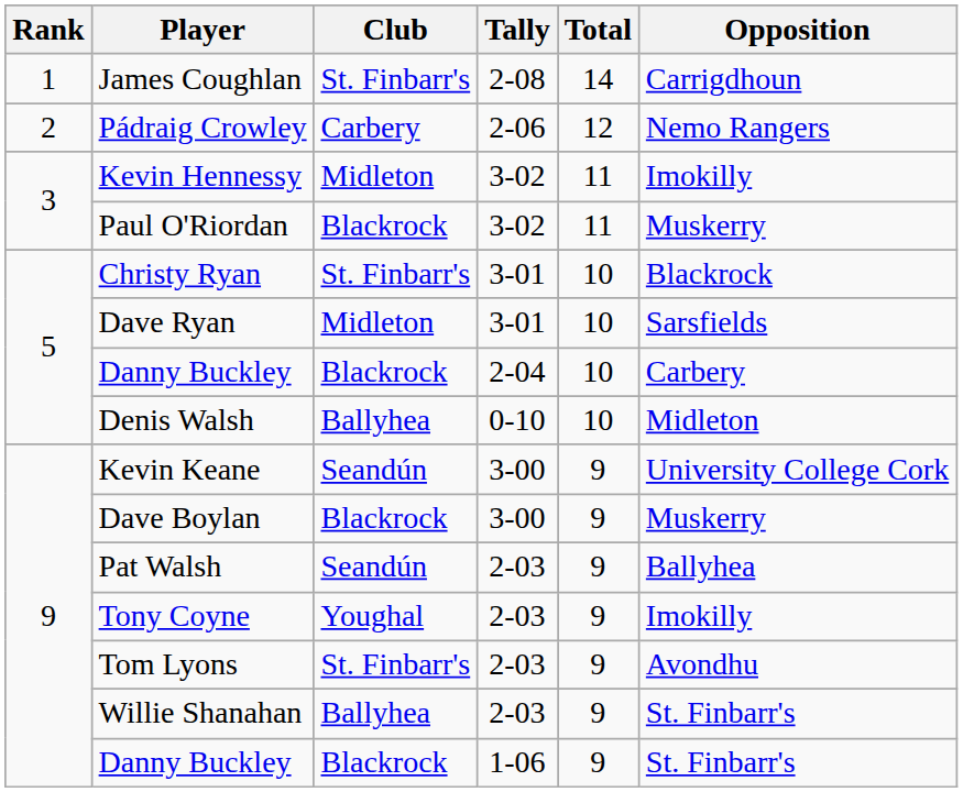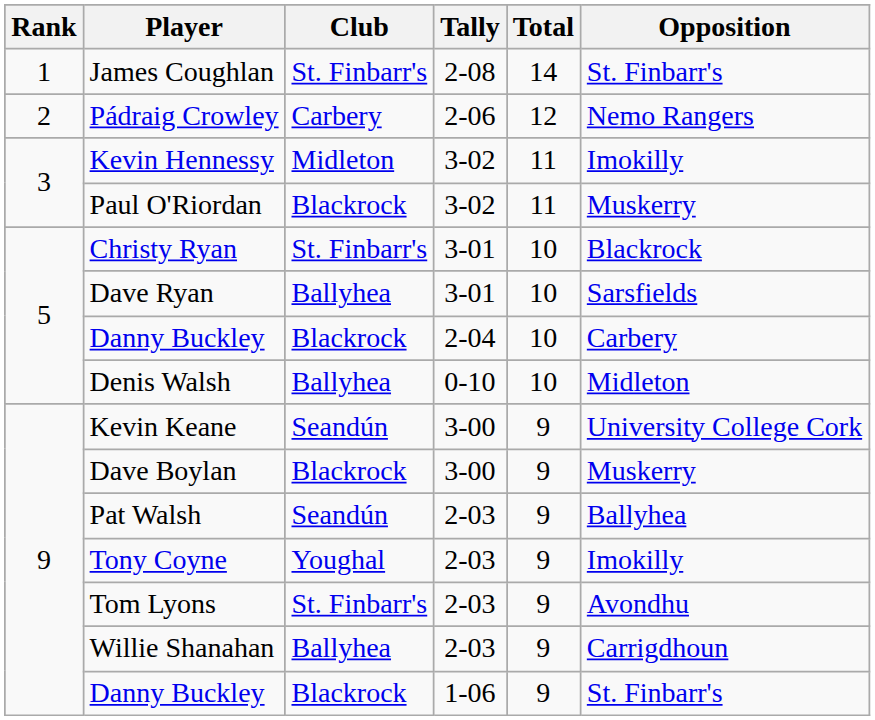 <table class="wikitable">
 <tr>
 <th>Rank</th>
 <th>Player</th>
 <th>Club</th>
 <th>Tally</th>
 <th>Total</th>
 <th>Opposition</th>
 </tr>
 <tr>
 <td rowspan="1" style="text-align:center;">1</td>
 <td>James Coughlan</td>
 <td><a href='#'>St. Finbarr's</a></td>
 <td align=center>2-08</td>
 <td align=center>14</td>
-<td><a href='#'>Carrigdhoun</a></td>
+<td><a href='#'>St. Finbarr's</a></td>
 </tr>
 <tr>
 <td rowspan="1" style="text-align:center;">2</td>
 <td><a href='#'>Pádraig Crowley</a></td>
 <td><a href='#'>Carbery</a></td>
 <td align=center>2-06</td>
 <td align=center>12</td>
 <td><a href='#'>Nemo Rangers</a></td>
 </tr>
 <tr>
 <td rowspan="2" style="text-align:center;">3</td>
 <td><a href='#'>Kevin Hennessy</a></td>
 <td><a href='#'>Midleton</a></td>
 <td align=center>3-02</td>
 <td align=center>11</td>
 <td><a href='#'>Imokilly</a></td>
 </tr>
 <tr>
 <td>Paul O'Riordan</td>
 <td><a href='#'>Blackrock</a></td>
 <td align=center>3-02</td>
 <td align=center>11</td>
 <td><a href='#'>Muskerry</a></td>
 </tr>
 <tr>
 <td rowspan="4" style="text-align:center;">5</td>
 <td><a href='#'>Christy Ryan</a></td>
 <td><a href='#'>St. Finbarr's</a></td>
 <td align=center>3-01</td>
 <td align=center>10</td>
 <td><a href='#'>Blackrock</a></td>
 </tr>
 <tr>
 <td>Dave Ryan</td>
-<td><a href='#'>Midleton</a></td>
+<td><a href='#'>Ballyhea</a></td>
 <td align=center>3-01</td>
 <td align=center>10</td>
 <td><a href='#'>Sarsfields</a></td>
 </tr>
 <tr>
 <td><a href='#'>Danny Buckley</a></td>
 <td><a href='#'>Blackrock</a></td>
 <td align=center>2-04</td>
 <td align=center>10</td>
 <td><a href='#'>Carbery</a></td>
 </tr>
 <tr>
 <td>Denis Walsh</td>
 <td><a href='#'>Ballyhea</a></td>
 <td align=center>0-10</td>
 <td align=center>10</td>
 <td><a href='#'>Midleton</a></td>
 </tr>
 <tr>
 <td rowspan="7" style="text-align:center;">9</td>
 <td>Kevin Keane</td>
 <td><a href='#'>Seandún</a></td>
 <td align=center>3-00</td>
 <td align=center>9</td>
 <td><a href='#'>University College Cork</a></td>
 </tr>
 <tr>
 <td>Dave Boylan</td>
 <td><a href='#'>Blackrock</a></td>
 <td align=center>3-00</td>
 <td align=center>9</td>
 <td><a href='#'>Muskerry</a></td>
 </tr>
 <tr>
 <td>Pat Walsh</td>
 <td><a href='#'>Seandún</a></td>
 <td align=center>2-03</td>
 <td align=center>9</td>
 <td><a href='#'>Ballyhea</a></td>
 </tr>
 <tr>
 <td><a href='#'>Tony Coyne</a></td>
 <td><a href='#'>Youghal</a></td>
 <td align=center>2-03</td>
 <td align=center>9</td>
 <td><a href='#'>Imokilly</a></td>
 </tr>
 <tr>
 <td>Tom Lyons</td>
 <td><a href='#'>St. Finbarr's</a></td>
 <td align=center>2-03</td>
 <td align=center>9</td>
 <td><a href='#'>Avondhu</a></td>
 </tr>
 <tr>
 <td>Willie Shanahan</td>
 <td><a href='#'>Ballyhea</a></td>
 <td align=center>2-03</td>
 <td align=center>9</td>
-<td><a href='#'>St. Finbarr's</a></td>
+<td><a href='#'>Carrigdhoun</a></td>
 </tr>
 <tr>
 <td><a href='#'>Danny Buckley</a></td>
 <td><a href='#'>Blackrock</a></td>
 <td align=center>1-06</td>
 <td align=center>9</td>
 <td><a href='#'>St. Finbarr's</a></td>
 </tr>
 </table>
